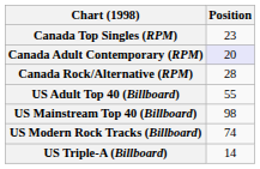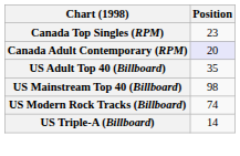 <table class="wikitable sortable plainrowheaders" style="text-align:center">
 <tr>
 <th scope="col">Chart (1998)</th>
 <th scope="col">Position</th>
 </tr>
 <tr>
 <th scope="row">Canada Top Singles (<em>RPM</em>)</th>
 <td>23</td>
 </tr>
 <tr>
 <th scope="row">Canada Adult Contemporary (<em>RPM</em>)</th>
 <td style="background: lavender;">20</td>
 </tr>
 <tr>
-<th scope="row">Canada Rock/Alternative (<em>RPM</em>)</th>
-<td>28</td>
-</tr>
-<tr>
 <th scope="row">US Adult Top 40 (<em>Billboard</em>)</th>
-<td>55</td>
+<td>35</td>
 </tr>
 <tr>
 <th scope="row">US Mainstream Top 40 (<em>Billboard</em>)</th>
 <td>98</td>
 </tr>
 <tr>
 <th scope="row">US Modern Rock Tracks (<em>Billboard</em>)</th>
 <td>74</td>
 </tr>
 <tr>
 <th scope="row">US Triple-A (<em>Billboard</em>)</th>
 <td>14</td>
 </tr>
 </table>
